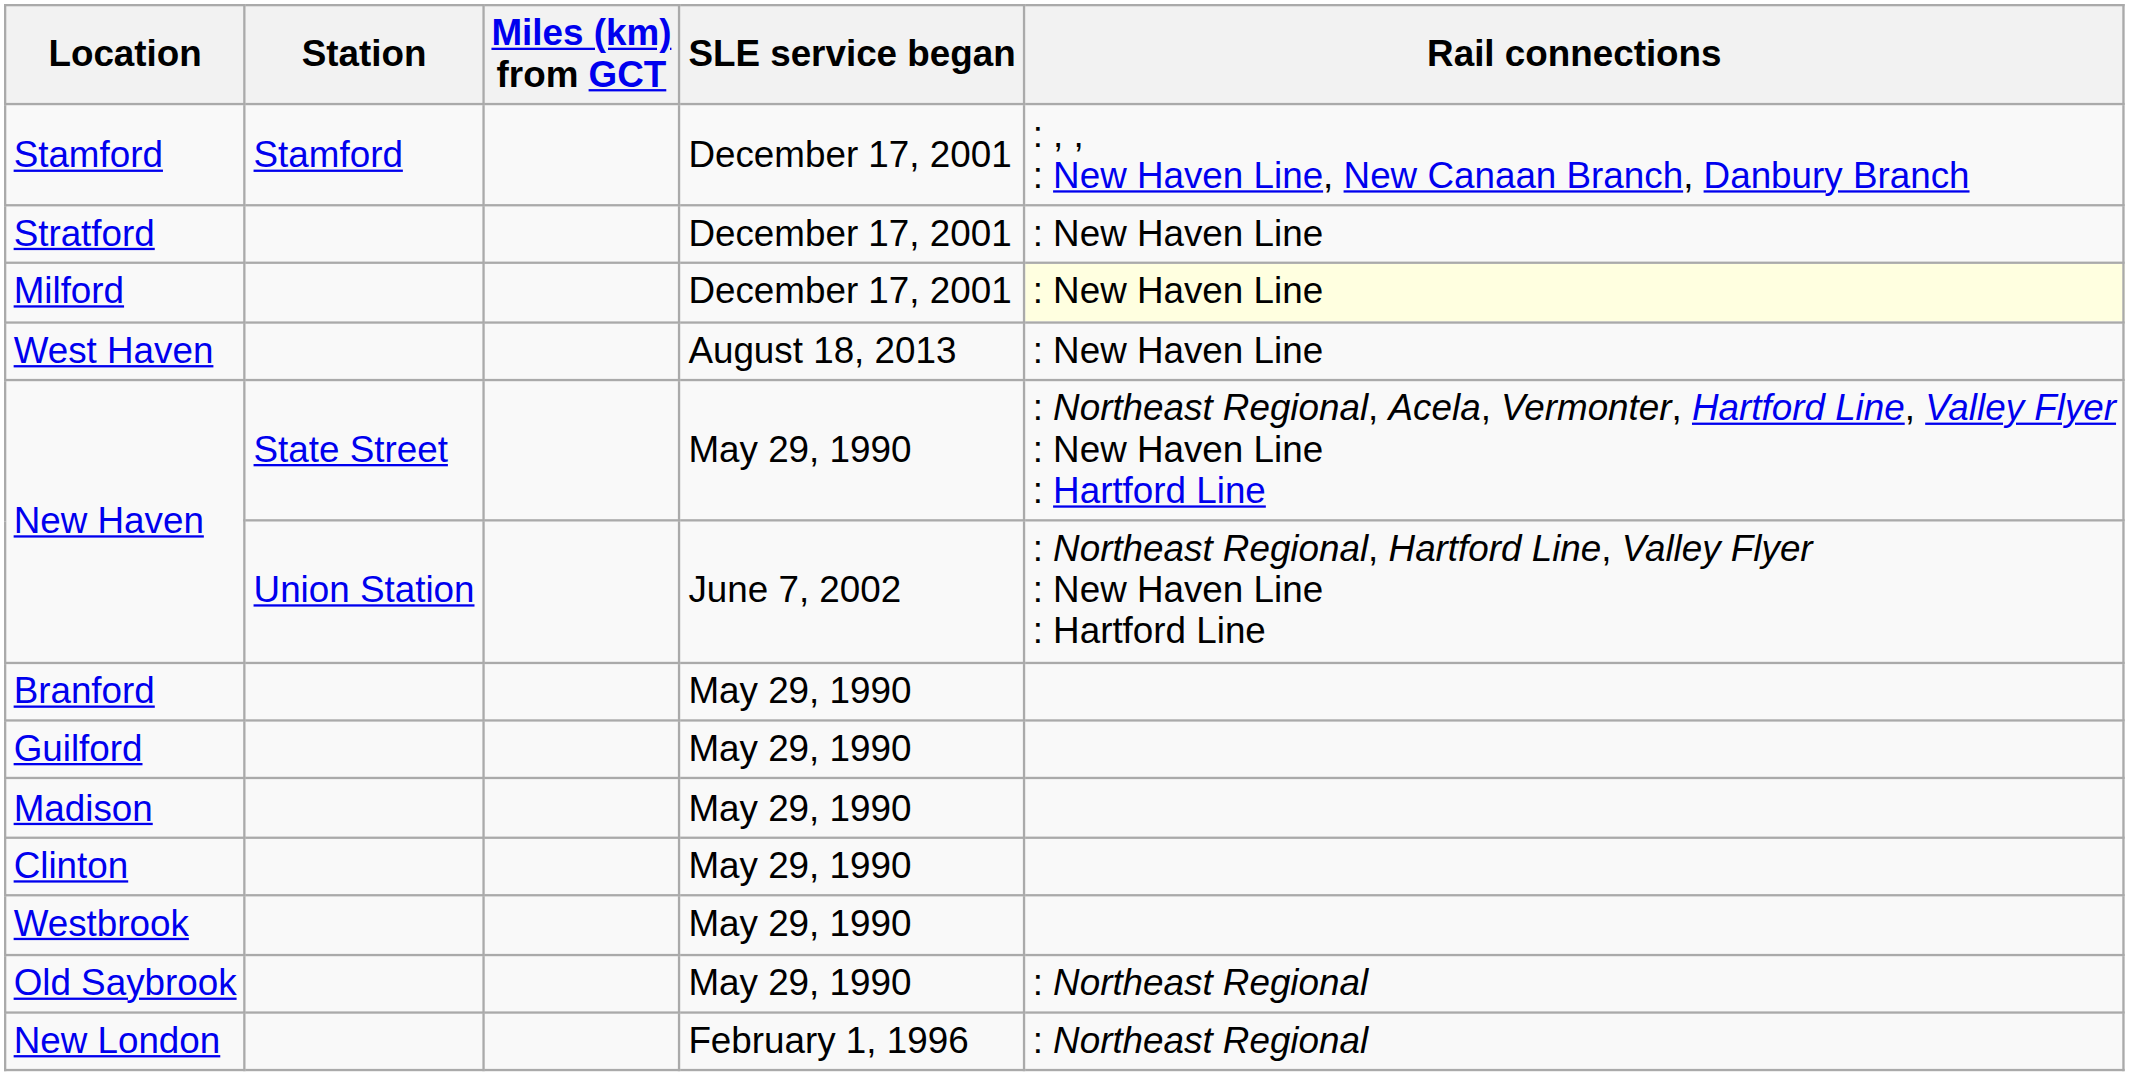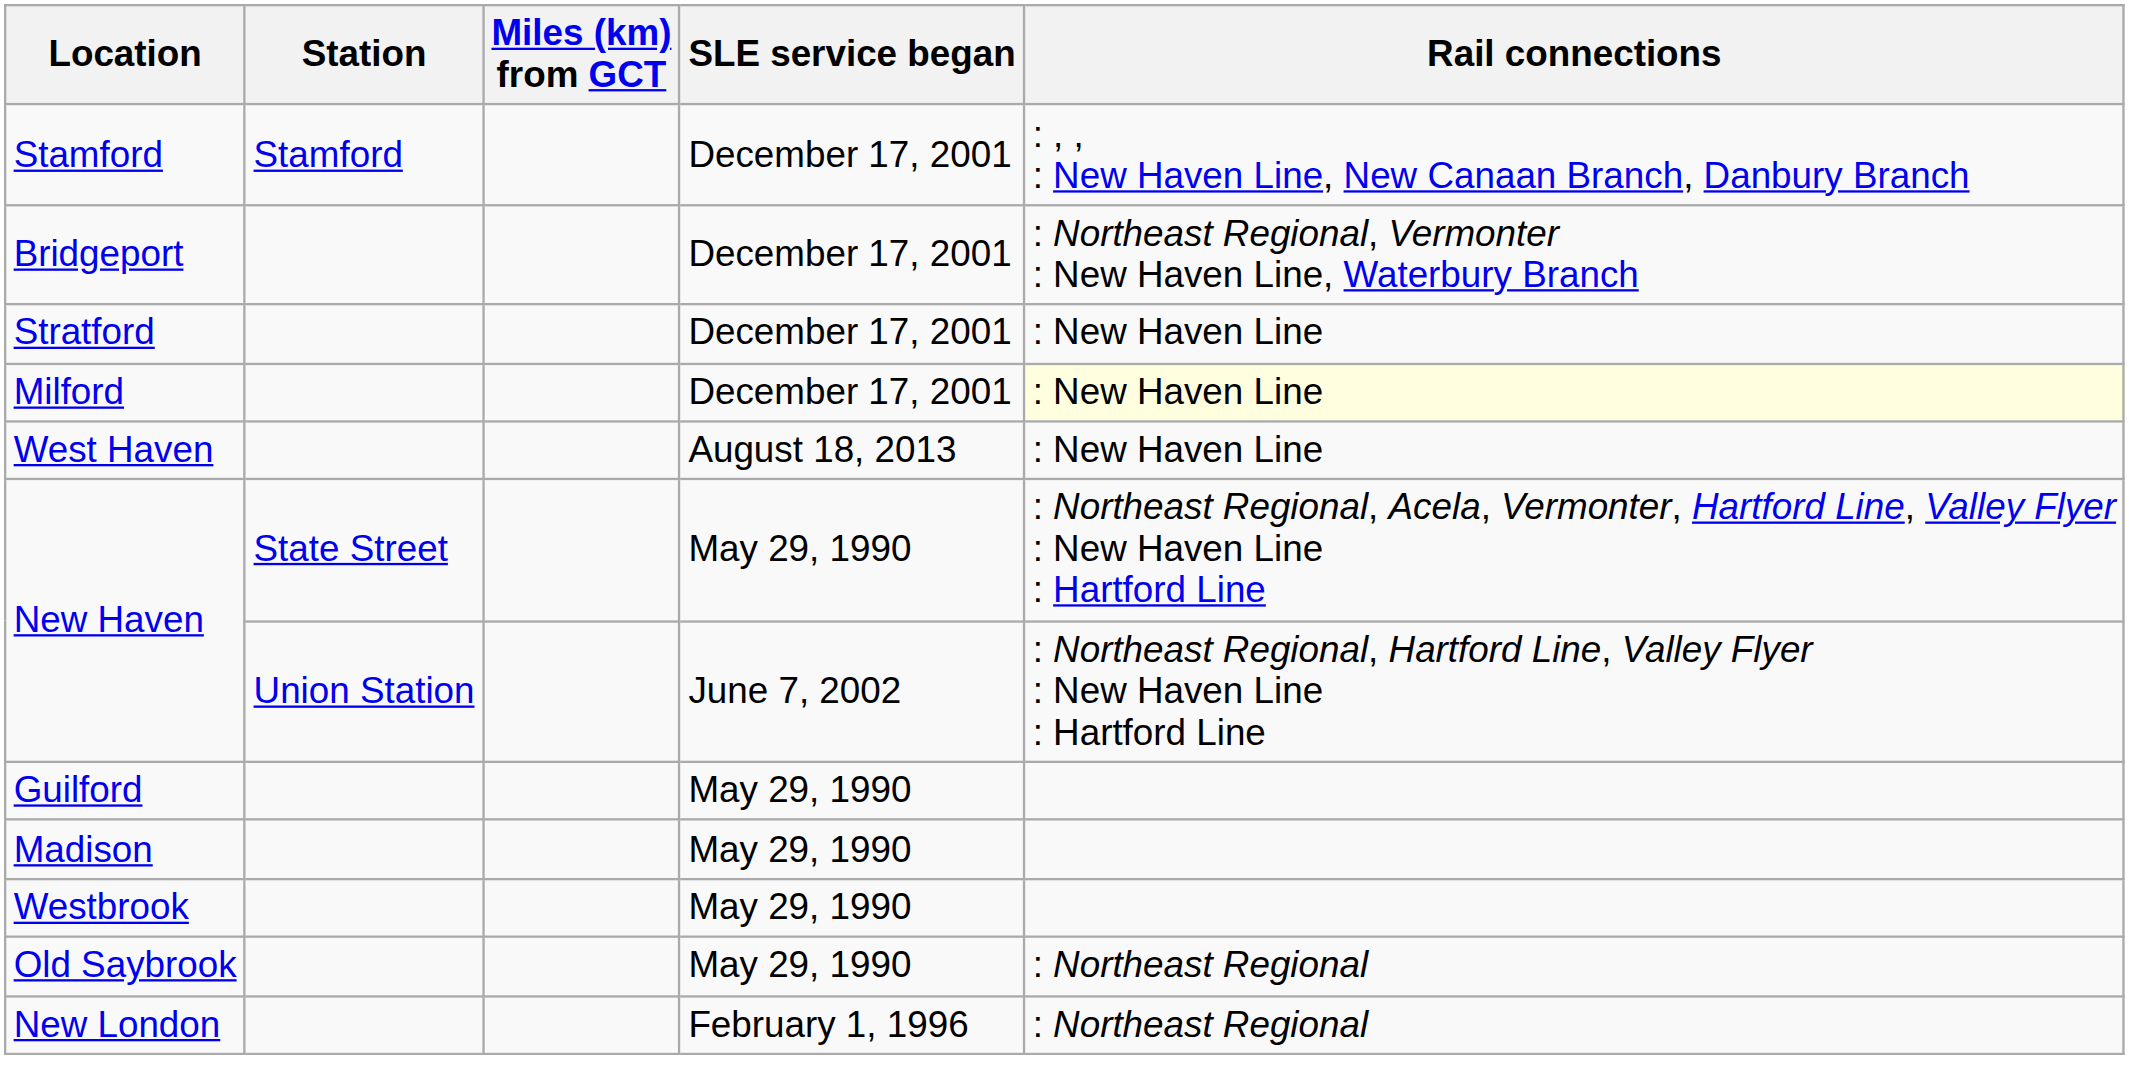 <table class="wikitable">
 <tr>
 <th>Location</th>
 <th>Station</th>
 <th><a href='#'>Miles (km)</a><br>from <a href='#'>GCT</a></th>
 <th>SLE service began</th>
 <th>Rail connections</th>
 </tr>
 <tr>
 <td><a href='#'>Stamford</a></td>
 <td><a href='#'>Stamford</a></td>
 <td></td>
 <td>December 17, 2001</td>
 <td>: , , <br>: <a href='#'>New Haven Line</a>, <a href='#'>New Canaan Branch</a>, <a href='#'>Danbury Branch</a></td>
+</tr>
+<tr>
+<td><a href='#'>Bridgeport</a></td>
+<td></td>
+<td></td>
+<td>December 17, 2001</td>
+<td>: <em>Northeast Regional</em>, <em>Vermonter</em><br>: New Haven Line, <a href='#'>Waterbury Branch</a></td>
 </tr>
 <tr>
 <td><a href='#'>Stratford</a></td>
 <td></td>
 <td></td>
 <td>December 17, 2001</td>
 <td>: New Haven Line</td>
 </tr>
 <tr>
 <td><a href='#'>Milford</a></td>
 <td></td>
 <td></td>
 <td>December 17, 2001</td>
 <td style="background: lightyellow;">: New Haven Line</td>
 </tr>
 <tr>
 <td><a href='#'>West Haven</a></td>
 <td></td>
 <td></td>
 <td>August 18, 2013</td>
 <td>: New Haven Line</td>
 </tr>
 <tr>
 <td rowspan=2><a href='#'>New Haven</a></td>
 <td><a href='#'>State Street</a></td>
 <td></td>
 <td>May 29, 1990</td>
 <td>: <em>Northeast Regional</em>, <em>Acela</em>, <em>Vermonter</em>, <a href='#'><em>Hartford Line</em></a>, <em><a href='#'>Valley Flyer</a></em><br>: New Haven Line<br>: <a href='#'>Hartford Line</a></td>
 </tr>
 <tr>
 <td><a href='#'>Union Station</a></td>
 <td></td>
 <td>June 7, 2002</td>
 <td>: <em>Northeast Regional</em>, <em>Hartford Line</em>, <em>Valley Flyer</em><br>: New Haven Line<br>: Hartford Line</td>
 </tr>
 <tr>
-<td><a href='#'>Branford</a></td>
-<td></td>
-<td></td>
-<td>May 29, 1990</td>
-<td></td>
-</tr>
-<tr>
 <td><a href='#'>Guilford</a></td>
 <td></td>
 <td></td>
 <td>May 29, 1990</td>
 <td></td>
 </tr>
 <tr>
 <td><a href='#'>Madison</a></td>
-<td></td>
-<td></td>
-<td>May 29, 1990</td>
-<td></td>
-</tr>
-<tr>
-<td><a href='#'>Clinton</a></td>
 <td></td>
 <td></td>
 <td>May 29, 1990</td>
 <td></td>
 </tr>
 <tr>
 <td><a href='#'>Westbrook</a></td>
 <td></td>
 <td></td>
 <td>May 29, 1990</td>
 <td></td>
 </tr>
 <tr>
 <td><a href='#'>Old Saybrook</a></td>
 <td></td>
 <td></td>
 <td>May 29, 1990</td>
 <td>: <em>Northeast Regional</em></td>
 </tr>
 <tr>
 <td><a href='#'>New London</a></td>
 <td></td>
 <td></td>
 <td>February 1, 1996</td>
 <td>: <em>Northeast Regional</em></td>
 </tr>
 </table>
